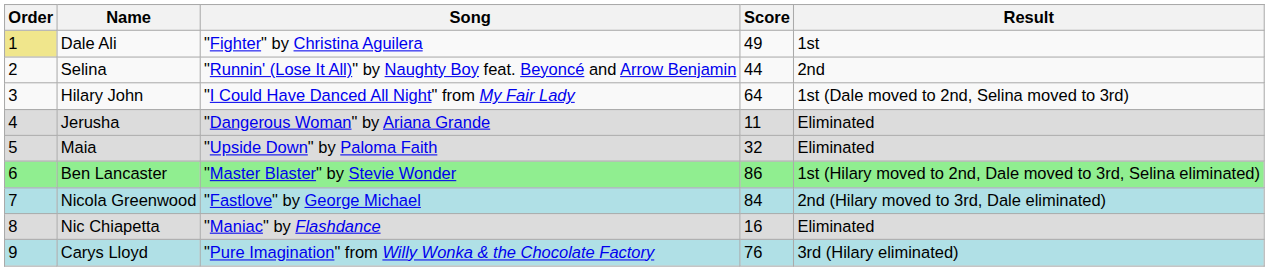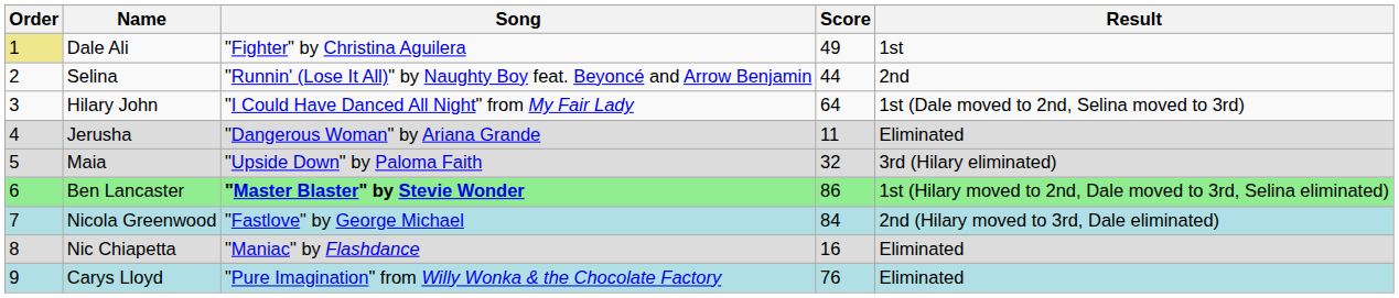 <table class="wikitable sortable collapsed">
 <tr style="text-align:Center; background:#cc;">
 <th>Order</th>
 <th>Name</th>
 <th><strong>Song</strong></th>
 <th>Score</th>
 <th>Result</th>
 </tr>
 <tr>
 <td style="background: khaki;">1</td>
 <td>Dale Ali</td>
 <td>"<a href='#'>Fighter</a>" by <a href='#'>Christina Aguilera</a></td>
 <td>49</td>
 <td>1st</td>
 </tr>
 <tr>
 <td>2</td>
 <td>Selina</td>
 <td>"<a href='#'>Runnin' (Lose It All)</a>" by <a href='#'>Naughty Boy</a> feat. <a href='#'>Beyoncé</a> and <a href='#'>Arrow Benjamin</a></td>
 <td>44</td>
 <td>2nd</td>
 </tr>
 <tr>
 <td>3</td>
 <td>Hilary John</td>
 <td>"<a href='#'>I Could Have Danced All Night</a>" from <em><a href='#'>My Fair Lady</a></em></td>
 <td>64</td>
 <td>1st (Dale moved to 2nd, Selina moved to 3rd)</td>
 </tr>
 <tr style="background:#DCDCDC">
 <td>4</td>
 <td>Jerusha</td>
 <td>"<a href='#'>Dangerous Woman</a>" by <a href='#'>Ariana Grande</a></td>
 <td>11</td>
 <td>Eliminated</td>
 </tr>
 <tr style="background:#DCDCDC">
 <td>5</td>
 <td>Maia</td>
 <td>"<a href='#'>Upside Down</a>" by <a href='#'>Paloma Faith</a></td>
 <td>32</td>
-<td>Eliminated</td>
+<td>3rd (Hilary eliminated)</td>
 </tr>
 <tr style="background:lightgreen;">
 <td>6</td>
 <td>Ben Lancaster</td>
-<td>"<a href='#'>Master Blaster</a>" by <a href='#'>Stevie Wonder</a></td>
+<td><strong>"<a href='#'>Master Blaster</a>" by <a href='#'>Stevie Wonder</a></strong></td>
 <td>86</td>
 <td>1st (Hilary moved to 2nd, Dale moved to 3rd, Selina eliminated)</td>
 </tr>
 <tr style="background:#b0e0e6;">
 <td>7</td>
 <td>Nicola Greenwood</td>
 <td>"<a href='#'>Fastlove</a>" by <a href='#'>George Michael</a></td>
 <td>84</td>
 <td>2nd (Hilary moved to 3rd, Dale eliminated)</td>
 </tr>
 <tr style="background:#DCDCDC">
 <td>8</td>
 <td>Nic Chiapetta</td>
 <td>"<a href='#'>Maniac</a>" by <em><a href='#'>Flashdance</a></em></td>
 <td>16</td>
 <td>Eliminated</td>
 </tr>
 <tr style="background:#b0e0e6;">
 <td>9</td>
 <td>Carys Lloyd</td>
 <td>"<a href='#'>Pure Imagination</a>" from <em><a href='#'>Willy Wonka & the Chocolate Factory</a></em></td>
 <td>76</td>
-<td>3rd (Hilary eliminated)</td>
+<td>Eliminated</td>
 </tr>
 </table>
